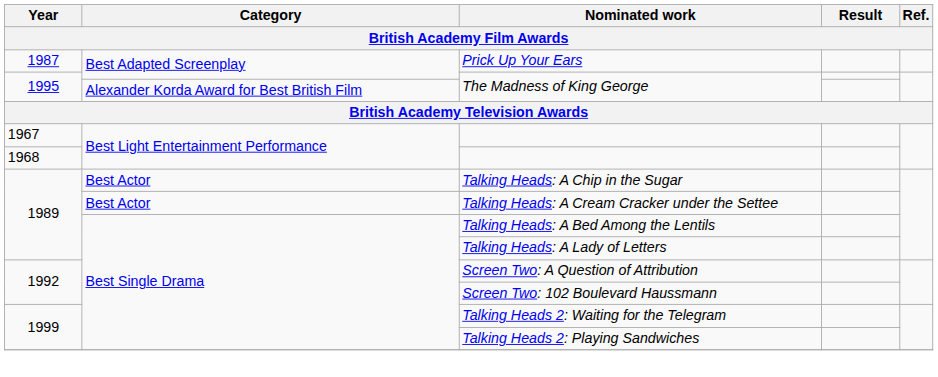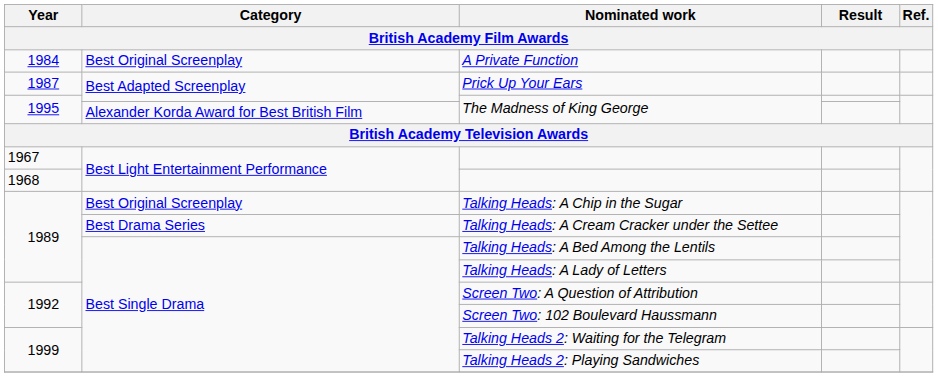 <table class=wikitable>
 <tr>
 <th scope="col" style="width:5em;">Year</th>
 <th scope="col" style="width:26em;">Category</th>
 <th scope="col" style="width:25em;">Nominated work</th>
 <th scope="col" style="width:5em;">Result</th>
 <th>Ref.</th>
 </tr>
 <tr>
 <th colspan=5><a href='#'>British Academy Film Awards</a></th>
+</tr>
+<tr>
+<td style="text-align:center;"><a href='#'>1984</a></td>
+<td><a href='#'>Best Original Screenplay</a></td>
+<td><em><a href='#'>A Private Function</a></em></td>
+<td></td>
+<td style="text-align:center;"></td>
 </tr>
 <tr>
 <td style="text-align:center;"><a href='#'>1987</a></td>
 <td rowspan=2><a href='#'>Best Adapted Screenplay</a></td>
 <td><em><a href='#'>Prick Up Your Ears</a></em></td>
 <td></td>
 <td style="text-align:center;"></td>
 </tr>
 <tr>
 <td style="text-align:center;", rowspan=2><a href='#'>1995</a></td>
 <td rowspan=2><em>The Madness of King George</em></td>
 <td></td>
 <td rowspan=2, style="text-align:center;"></td>
 </tr>
 <tr>
 <td><a href='#'>Alexander Korda Award for Best British Film</a></td>
 <td></td>
 </tr>
 <tr>
 <th colspan=5><a href='#'>British Academy Television Awards</a></th>
 </tr>
 <tr>
 <td>1967</td>
 <td rowspan="2"><a href='#'>Best Light Entertainment Performance</a></td>
 <td></td>
 <td></td>
 <td rowspan="2"></td>
 </tr>
 <tr>
 <td>1968</td>
 <td></td>
 <td></td>
 </tr>
 <tr>
 <td style="text-align:center;", rowspan=4>1989</td>
-<td><a href='#'>Best Actor</a></td>
+<td><a href='#'>Best Original Screenplay</a></td>
 <td><em><a href='#'>Talking Heads</a>: A Chip in the Sugar</em></td>
 <td></td>
 <td rowspan=4, style="text-align:center;"></td>
 </tr>
 <tr>
-<td><a href='#'>Best Actor</a></td>
+<td><a href='#'>Best Drama Series</a></td>
 <td><em><a href='#'>Talking Heads</a>: A Cream Cracker under the Settee</em></td>
 <td></td>
 </tr>
 <tr>
 <td rowspan=6><a href='#'>Best Single Drama</a></td>
 <td><em><a href='#'>Talking Heads</a>: A Bed Among the Lentils</em></td>
 <td></td>
 </tr>
 <tr>
 <td><em><a href='#'>Talking Heads</a>: A Lady of Letters</em></td>
 <td></td>
 </tr>
 <tr>
 <td rowspan=2, style="text-align:center;">1992</td>
 <td><em><a href='#'>Screen Two</a>: A Question of Attribution</em></td>
 <td></td>
 <td rowspan=2, style="text-align:center;"></td>
 </tr>
 <tr>
 <td><em><a href='#'>Screen Two</a>: 102 Boulevard Haussmann</em></td>
 <td></td>
 </tr>
 <tr>
 <td rowspan=2, style="text-align:center;">1999</td>
 <td><em><a href='#'>Talking Heads 2</a>: Waiting for the Telegram</em></td>
 <td></td>
 <td rowspan=2, style="text-align:center;"></td>
 </tr>
 <tr>
 <td><em><a href='#'>Talking Heads 2</a>: Playing Sandwiches</em></td>
 <td></td>
 </tr>
 <tr>
 </tr>
 </table>
